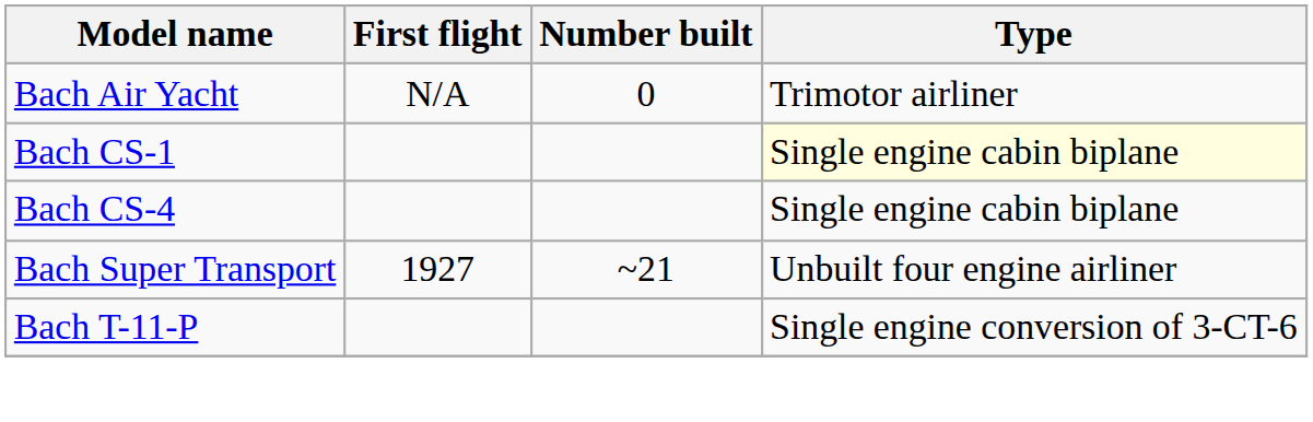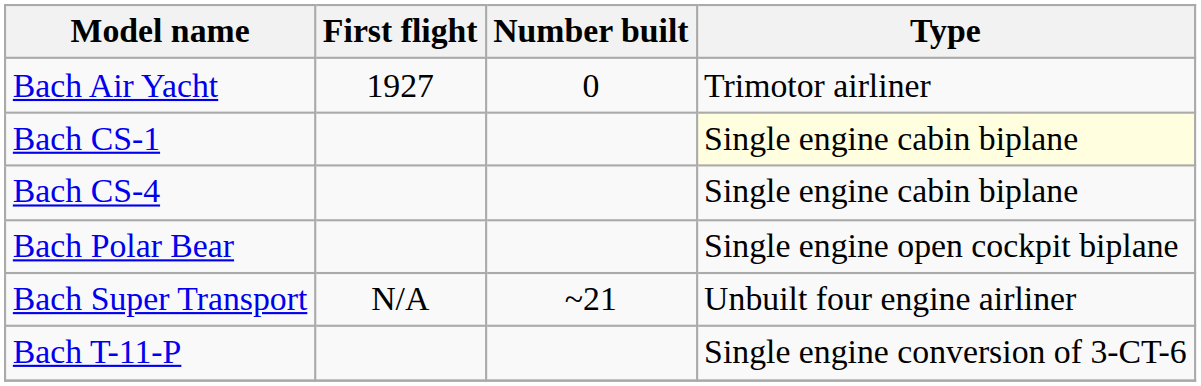 <table class="wikitable sortable">
 <tr>
 <th>Model name</th>
 <th>First flight</th>
 <th>Number built</th>
 <th>Type</th>
 </tr>
 <tr>
 <td align=left><a href='#'>Bach Air Yacht</a></td>
-<td align=center>N/A</td>
+<td align=center>1927</td>
 <td align=center>0</td>
 <td align=left>Trimotor airliner</td>
 </tr>
 <tr>
 <td align=left><a href='#'>Bach CS-1</a></td>
 <td align=center></td>
 <td align=center></td>
 <td align=left style="background: lightyellow;">Single engine cabin biplane</td>
 </tr>
 <tr>
 <td align=left><a href='#'>Bach CS-4</a></td>
 <td align=center></td>
 <td align=center></td>
 <td align=left>Single engine cabin biplane</td>
 </tr>
 <tr>
+<td align=left><a href='#'>Bach Polar Bear</a></td>
+<td align=center></td>
+<td align=center></td>
+<td align=left>Single engine open cockpit biplane</td>
+</tr>
+<tr>
 <td align=left><a href='#'>Bach Super Transport</a></td>
-<td align=center>1927</td>
+<td align=center>N/A</td>
 <td align=center>~21</td>
 <td align=left>Unbuilt four engine airliner</td>
 </tr>
 <tr>
 <td align=left><a href='#'>Bach T-11-P</a></td>
 <td align=center></td>
 <td align=center></td>
 <td align=left>Single engine conversion of 3-CT-6</td>
 </tr>
 <tr>
 </tr>
 </table>
